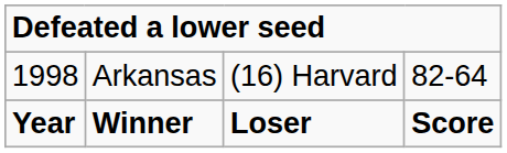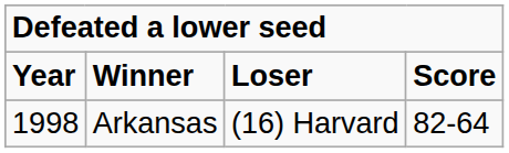 <table class="wikitable">
 <tr>
 <td colspan="4"><strong>Defeated a lower seed</strong></td>
+</tr>
+<tr>
+<td><strong>Year</strong></td>
+<td><strong>Winner</strong></td>
+<td><strong>Loser</strong></td>
+<td><strong>Score</strong></td>
 </tr>
 <tr>
 <td>1998</td>
 <td>Arkansas</td>
 <td>(16) Harvard</td>
 <td>82-64</td>
 </tr>
-<tr>
-<td><strong>Year</strong></td>
-<td><strong>Winner</strong></td>
-<td><strong>Loser</strong></td>
-<td><strong>Score</strong></td>
-</tr>
 </table>
